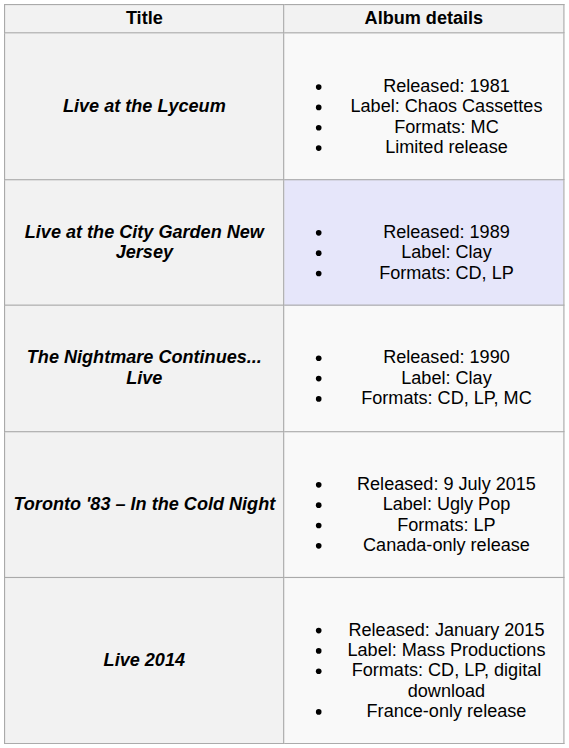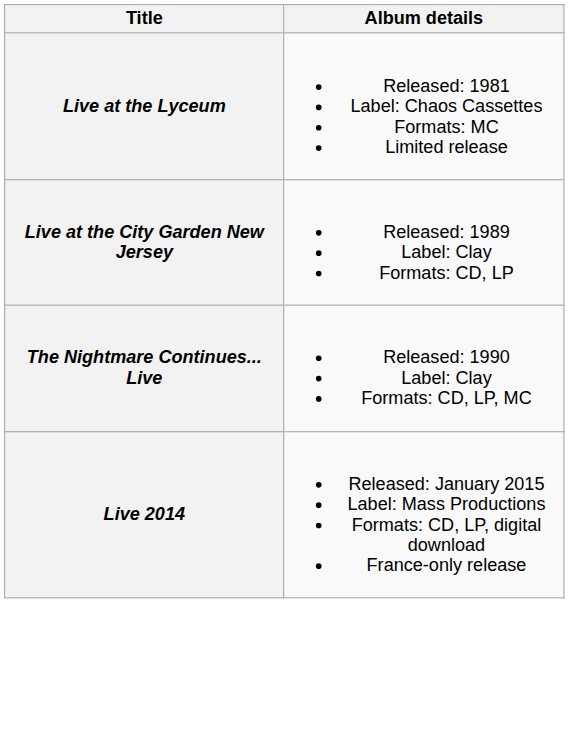 <table class="wikitable plainrowheaders" style="text-align:center;">
 <tr>
 <th scope="col" style="width:15em;">Title</th>
 <th scope="col" style="width:15em;">Album details</th>
 </tr>
 <tr>
 <th scope="row"><em>Live at the Lyceum</em></th>
 <td><br><ul><li>Released: 1981</li><li>Label: Chaos Cassettes</li><li>Formats: MC</li><li>Limited release</li></ul></td>
 </tr>
 <tr>
 <th scope="row"><em>Live at the City Garden New Jersey</em></th>
-<td style="background: lavender;"><br><ul><li>Released: 1989</li><li>Label: Clay</li><li>Formats: CD, LP</li></ul></td>
+<td><br><ul><li>Released: 1989</li><li>Label: Clay</li><li>Formats: CD, LP</li></ul></td>
 </tr>
 <tr>
 <th scope="row"><em>The Nightmare Continues... Live</em></th>
 <td><br><ul><li>Released: 1990</li><li>Label: Clay</li><li>Formats: CD, LP, MC</li></ul></td>
 </tr>
 <tr>
-<th scope="row"><em>Toronto '83 – In the Cold Night</em></th>
-<td><br><ul><li>Released: 9 July 2015</li><li>Label: Ugly Pop</li><li>Formats: LP</li><li>Canada-only release</li></ul></td>
-</tr>
-<tr>
 <th scope="row"><em>Live 2014</em></th>
 <td><br><ul><li>Released: January 2015</li><li>Label: Mass Productions</li><li>Formats: CD, LP, digital download</li><li>France-only release</li></ul></td>
 </tr>
 </table>
